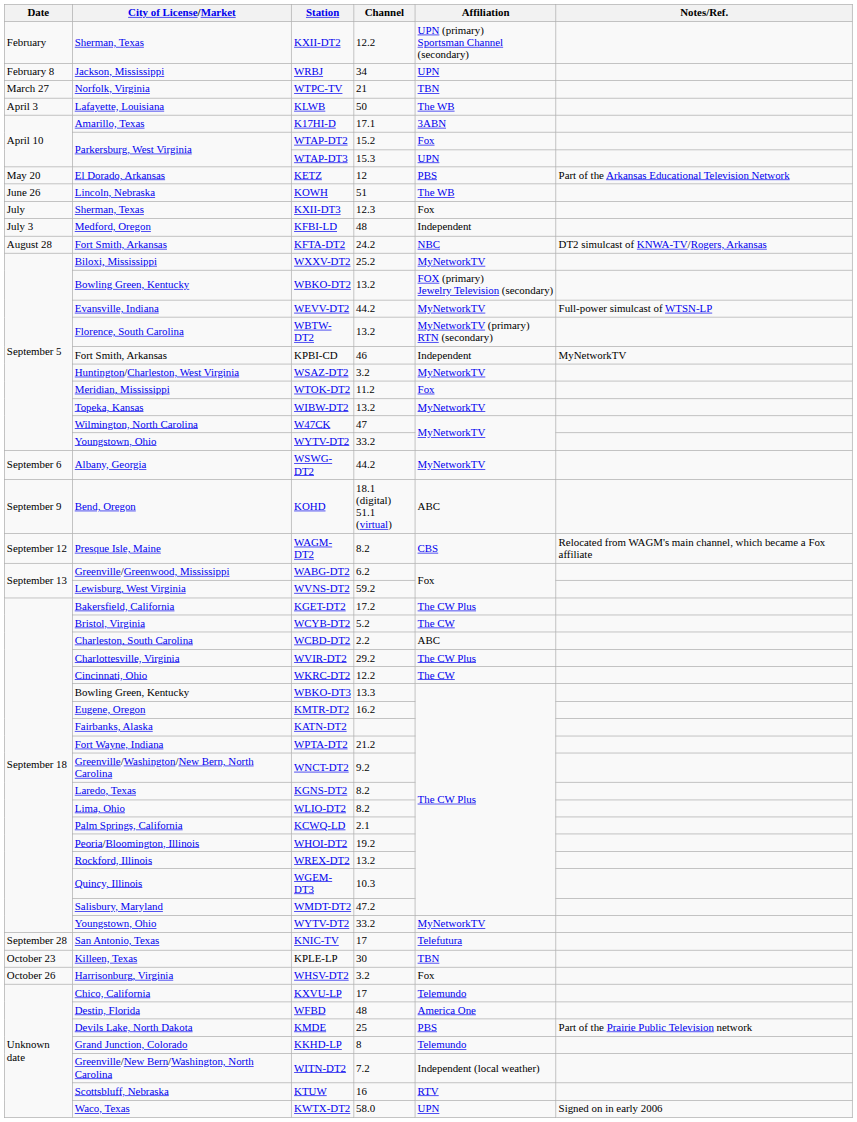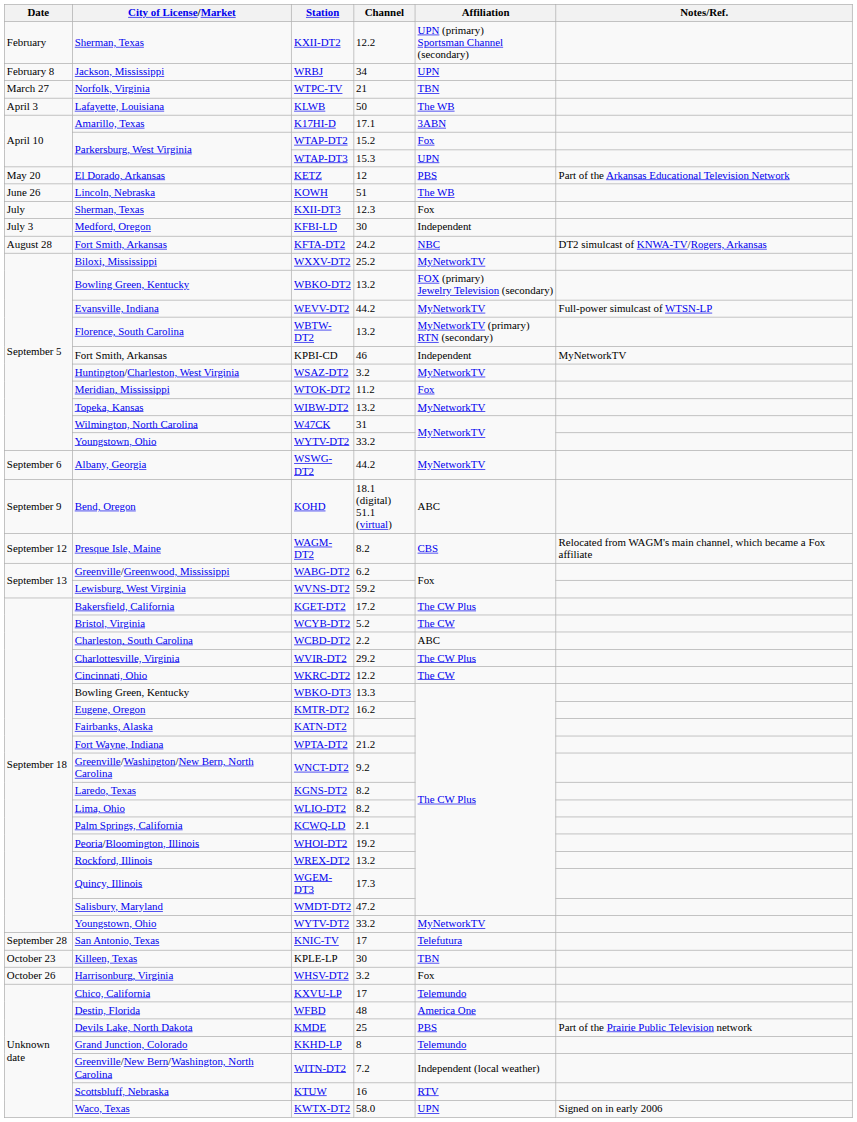 <table class="wikitable sortable">
 <tr>
 <th>Date</th>
 <th><a href='#'>City of License</a>/<a href='#'>Market</a></th>
 <th><a href='#'>Station</a></th>
 <th>Channel</th>
 <th>Affiliation</th>
 <th>Notes/Ref.</th>
 </tr>
 <tr>
 <td>February</td>
 <td><a href='#'>Sherman, Texas</a> <br> </td>
 <td><a href='#'>KXII-DT2</a></td>
 <td>12.2</td>
 <td><a href='#'>UPN</a> (primary) <br> <a href='#'>Sportsman Channel</a> (secondary)</td>
 <td></td>
 </tr>
 <tr>
 <td>February 8</td>
 <td><a href='#'>Jackson, Mississippi</a></td>
 <td><a href='#'>WRBJ</a></td>
 <td>34</td>
 <td><a href='#'>UPN</a></td>
 <td></td>
 </tr>
 <tr>
 <td>March 27</td>
 <td><a href='#'>Norfolk, Virginia</a></td>
 <td><a href='#'>WTPC-TV</a></td>
 <td>21</td>
 <td><a href='#'>TBN</a></td>
 <td></td>
 </tr>
 <tr>
 <td>April 3</td>
 <td><a href='#'>Lafayette, Louisiana</a></td>
 <td><a href='#'>KLWB</a></td>
 <td>50</td>
 <td><a href='#'>The WB</a></td>
 <td></td>
 </tr>
 <tr>
 <td rowspan=3>April 10</td>
 <td><a href='#'>Amarillo, Texas</a></td>
 <td><a href='#'>K17HI-D</a></td>
 <td>17.1</td>
 <td><a href='#'>3ABN</a></td>
 <td></td>
 </tr>
 <tr>
 <td rowspan=2><a href='#'>Parkersburg, West Virginia</a> <br> </td>
 <td><a href='#'>WTAP-DT2</a></td>
 <td>15.2</td>
 <td><a href='#'>Fox</a></td>
 <td></td>
 </tr>
 <tr>
 <td><a href='#'>WTAP-DT3</a></td>
 <td>15.3</td>
 <td><a href='#'>UPN</a></td>
 <td></td>
 </tr>
 <tr>
 <td>May 20</td>
 <td><a href='#'>El Dorado, Arkansas</a></td>
 <td><a href='#'>KETZ</a></td>
 <td>12</td>
 <td><a href='#'>PBS</a></td>
 <td>Part of the <a href='#'>Arkansas Educational Television Network</a></td>
 </tr>
 <tr>
 <td>June 26</td>
 <td><a href='#'>Lincoln, Nebraska</a></td>
 <td><a href='#'>KOWH</a> <br></td>
 <td>51</td>
 <td><a href='#'>The WB</a></td>
 <td></td>
 </tr>
 <tr>
 <td>July</td>
 <td><a href='#'>Sherman, Texas</a> <br> </td>
 <td><a href='#'>KXII-DT3</a></td>
 <td>12.3</td>
 <td>Fox</td>
 <td></td>
 </tr>
 <tr>
 <td>July 3</td>
 <td><a href='#'>Medford, Oregon</a></td>
 <td><a href='#'>KFBI-LD</a></td>
-<td>48</td>
+<td>30</td>
 <td>Independent</td>
 <td></td>
 </tr>
 <tr>
 <td>August 28</td>
 <td><a href='#'>Fort Smith, Arkansas</a></td>
 <td><a href='#'>KFTA-DT2</a></td>
 <td>24.2</td>
 <td><a href='#'>NBC</a></td>
 <td>DT2 simulcast of <a href='#'>KNWA-TV</a>/<a href='#'>Rogers, Arkansas</a></td>
 </tr>
 <tr>
 <td rowspan=10>September 5</td>
 <td><a href='#'>Biloxi, Mississippi</a></td>
 <td><a href='#'>WXXV-DT2</a></td>
 <td>25.2</td>
 <td><a href='#'>MyNetworkTV</a></td>
 <td></td>
 </tr>
 <tr>
 <td><a href='#'>Bowling Green, Kentucky</a></td>
 <td><a href='#'>WBKO-DT2</a></td>
 <td>13.2</td>
 <td><a href='#'>FOX</a> (primary) <br> <a href='#'>Jewelry Television</a> (secondary)</td>
 <td></td>
 </tr>
 <tr>
 <td><a href='#'>Evansville, Indiana</a></td>
 <td><a href='#'>WEVV-DT2</a></td>
 <td>44.2</td>
 <td><a href='#'>MyNetworkTV</a></td>
 <td>Full-power simulcast of <a href='#'>WTSN-LP</a></td>
 </tr>
 <tr>
 <td><a href='#'>Florence, South Carolina</a></td>
 <td><a href='#'>WBTW-DT2</a></td>
 <td>13.2</td>
 <td><a href='#'>MyNetworkTV</a> (primary) <br> <a href='#'>RTN</a> (secondary)</td>
 <td></td>
 </tr>
 <tr>
 <td>Fort Smith, Arkansas</td>
 <td>KPBI-CD</td>
 <td>46</td>
 <td>Independent</td>
 <td>MyNetworkTV</td>
 </tr>
 <tr>
 <td><a href='#'>Huntington</a>/<a href='#'>Charleston, West Virginia</a></td>
 <td><a href='#'>WSAZ-DT2</a></td>
 <td>3.2</td>
 <td><a href='#'>MyNetworkTV</a></td>
 <td></td>
 </tr>
 <tr>
 <td><a href='#'>Meridian, Mississippi</a></td>
 <td><a href='#'>WTOK-DT2</a></td>
 <td>11.2</td>
 <td><a href='#'>Fox</a></td>
 <td></td>
 </tr>
 <tr>
 <td><a href='#'>Topeka, Kansas</a></td>
 <td><a href='#'>WIBW-DT2</a></td>
 <td>13.2</td>
 <td><a href='#'>MyNetworkTV</a></td>
 <td></td>
 </tr>
 <tr>
 <td><a href='#'>Wilmington, North Carolina</a></td>
 <td><a href='#'>W47CK</a></td>
-<td>47</td>
+<td>31</td>
 <td rowspan=2><a href='#'>MyNetworkTV</a></td>
 <td></td>
 </tr>
 <tr>
 <td><a href='#'>Youngstown, Ohio</a></td>
 <td><a href='#'>WYTV-DT2</a></td>
 <td>33.2</td>
 <td></td>
 </tr>
 <tr>
 <td>September 6</td>
 <td><a href='#'>Albany, Georgia</a></td>
 <td><a href='#'>WSWG-DT2</a></td>
 <td>44.2</td>
 <td><a href='#'>MyNetworkTV</a></td>
 <td></td>
 </tr>
 <tr>
 <td>September 9</td>
 <td><a href='#'>Bend, Oregon</a></td>
 <td><a href='#'>KOHD</a></td>
 <td>18.1 (digital) <br> 51.1 (<a href='#'>virtual</a>)</td>
 <td>ABC</td>
 <td></td>
 </tr>
 <tr>
 <td>September 12</td>
 <td><a href='#'>Presque Isle, Maine</a></td>
 <td><a href='#'>WAGM-DT2</a></td>
 <td>8.2</td>
 <td><a href='#'>CBS</a></td>
 <td>Relocated from WAGM's main channel, which became a Fox affiliate</td>
 </tr>
 <tr>
 <td rowspan=2>September 13</td>
 <td><a href='#'>Greenville</a>/<a href='#'>Greenwood, Mississippi</a></td>
 <td><a href='#'>WABG-DT2</a></td>
 <td>6.2</td>
 <td rowspan=2>Fox</td>
 <td></td>
 </tr>
 <tr>
 <td><a href='#'>Lewisburg, West Virginia</a> <br> </td>
 <td><a href='#'>WVNS-DT2</a></td>
 <td>59.2</td>
 <td></td>
 </tr>
 <tr>
 <td rowspan=18>September 18</td>
 <td><a href='#'>Bakersfield, California</a></td>
 <td><a href='#'>KGET-DT2</a></td>
 <td>17.2</td>
 <td><a href='#'>The CW Plus</a></td>
 <td></td>
 </tr>
 <tr>
 <td><a href='#'>Bristol, Virginia</a> <br> </td>
 <td><a href='#'>WCYB-DT2</a></td>
 <td>5.2</td>
 <td><a href='#'>The CW</a></td>
 <td></td>
 </tr>
 <tr>
 <td><a href='#'>Charleston, South Carolina</a></td>
 <td><a href='#'>WCBD-DT2</a></td>
 <td>2.2</td>
 <td>ABC</td>
 <td></td>
 </tr>
 <tr>
 <td><a href='#'>Charlottesville, Virginia</a></td>
 <td><a href='#'>WVIR-DT2</a></td>
 <td>29.2</td>
 <td><a href='#'>The CW Plus</a></td>
 <td></td>
 </tr>
 <tr>
 <td><a href='#'>Cincinnati, Ohio</a></td>
 <td><a href='#'>WKRC-DT2</a></td>
 <td>12.2</td>
 <td><a href='#'>The CW</a></td>
 <td></td>
 </tr>
 <tr>
 <td>Bowling Green, Kentucky</td>
 <td><a href='#'>WBKO-DT3</a></td>
 <td>13.3</td>
 <td rowspan=12><a href='#'>The CW Plus</a></td>
 <td></td>
 </tr>
 <tr>
 <td><a href='#'>Eugene, Oregon</a></td>
 <td><a href='#'>KMTR-DT2</a></td>
 <td>16.2</td>
 <td></td>
 </tr>
 <tr>
 <td><a href='#'>Fairbanks, Alaska</a></td>
 <td><a href='#'>KATN-DT2</a></td>
 <td></td>
 <td></td>
 </tr>
 <tr>
 <td><a href='#'>Fort Wayne, Indiana</a></td>
 <td><a href='#'>WPTA-DT2</a></td>
 <td>21.2</td>
 <td></td>
 </tr>
 <tr>
 <td><a href='#'>Greenville</a>/<a href='#'>Washington</a>/<a href='#'>New Bern, North Carolina</a></td>
 <td><a href='#'>WNCT-DT2</a></td>
 <td>9.2</td>
 <td></td>
 </tr>
 <tr>
 <td><a href='#'>Laredo, Texas</a></td>
 <td><a href='#'>KGNS-DT2</a></td>
 <td>8.2</td>
 <td></td>
 </tr>
 <tr>
 <td><a href='#'>Lima, Ohio</a></td>
 <td><a href='#'>WLIO-DT2</a></td>
 <td>8.2</td>
 <td></td>
 </tr>
 <tr>
 <td><a href='#'>Palm Springs, California</a></td>
 <td><a href='#'>KCWQ-LD</a></td>
 <td>2.1</td>
 <td></td>
 </tr>
 <tr>
 <td><a href='#'>Peoria</a>/<a href='#'>Bloomington, Illinois</a></td>
 <td><a href='#'>WHOI-DT2</a></td>
 <td>19.2</td>
 <td></td>
 </tr>
 <tr>
 <td><a href='#'>Rockford, Illinois</a></td>
 <td><a href='#'>WREX-DT2</a></td>
 <td>13.2</td>
 <td></td>
 </tr>
 <tr>
 <td><a href='#'>Quincy, Illinois</a> <br> </td>
 <td><a href='#'>WGEM-DT3</a></td>
-<td>10.3</td>
+<td>17.3</td>
 <td></td>
 </tr>
 <tr>
 <td><a href='#'>Salisbury, Maryland</a></td>
 <td><a href='#'>WMDT-DT2</a></td>
 <td>47.2</td>
 <td></td>
 </tr>
 <tr>
 <td><a href='#'>Youngstown, Ohio</a></td>
 <td><a href='#'>WYTV-DT2</a></td>
 <td>33.2</td>
 <td><a href='#'>MyNetworkTV</a></td>
 <td></td>
 </tr>
 <tr>
 <td>September 28</td>
 <td><a href='#'>San Antonio, Texas</a></td>
 <td><a href='#'>KNIC-TV</a></td>
 <td>17</td>
 <td><a href='#'>Telefutura</a></td>
 <td></td>
 </tr>
 <tr>
 <td>October 23</td>
 <td><a href='#'>Killeen, Texas</a></td>
 <td>KPLE-LP</td>
 <td>30</td>
 <td><a href='#'>TBN</a></td>
 <td></td>
 </tr>
 <tr>
 <td>October 26</td>
 <td><a href='#'>Harrisonburg, Virginia</a></td>
 <td><a href='#'>WHSV-DT2</a></td>
 <td>3.2</td>
 <td>Fox</td>
 <td></td>
 </tr>
 <tr>
 <td rowspan=7>Unknown date</td>
 <td><a href='#'>Chico, California</a></td>
 <td><a href='#'>KXVU-LP</a></td>
 <td>17</td>
 <td><a href='#'>Telemundo</a></td>
 <td></td>
 </tr>
 <tr>
 <td><a href='#'>Destin, Florida</a></td>
 <td><a href='#'>WFBD</a></td>
 <td>48</td>
 <td><a href='#'>America One</a></td>
 <td></td>
 </tr>
 <tr>
 <td><a href='#'>Devils Lake, North Dakota</a></td>
 <td><a href='#'>KMDE</a></td>
 <td>25</td>
 <td><a href='#'>PBS</a></td>
 <td>Part of the <a href='#'>Prairie Public Television</a> network</td>
 </tr>
 <tr>
 <td><a href='#'>Grand Junction, Colorado</a></td>
 <td><a href='#'>KKHD-LP</a></td>
 <td>8</td>
 <td><a href='#'>Telemundo</a></td>
 <td></td>
 </tr>
 <tr>
 <td><a href='#'>Greenville</a>/<a href='#'>New Bern</a>/<a href='#'>Washington, North Carolina</a></td>
 <td><a href='#'>WITN-DT2</a></td>
 <td>7.2</td>
 <td>Independent (local weather)</td>
 <td></td>
 </tr>
 <tr>
 <td><a href='#'>Scottsbluff, Nebraska</a></td>
 <td><a href='#'>KTUW</a></td>
 <td>16</td>
 <td><a href='#'>RTV</a></td>
 <td></td>
 </tr>
 <tr>
 <td><a href='#'>Waco, Texas</a></td>
 <td><a href='#'>KWTX-DT2</a></td>
 <td>58.0</td>
 <td><a href='#'>UPN</a></td>
 <td>Signed on in early 2006</td>
 </tr>
 </table>
